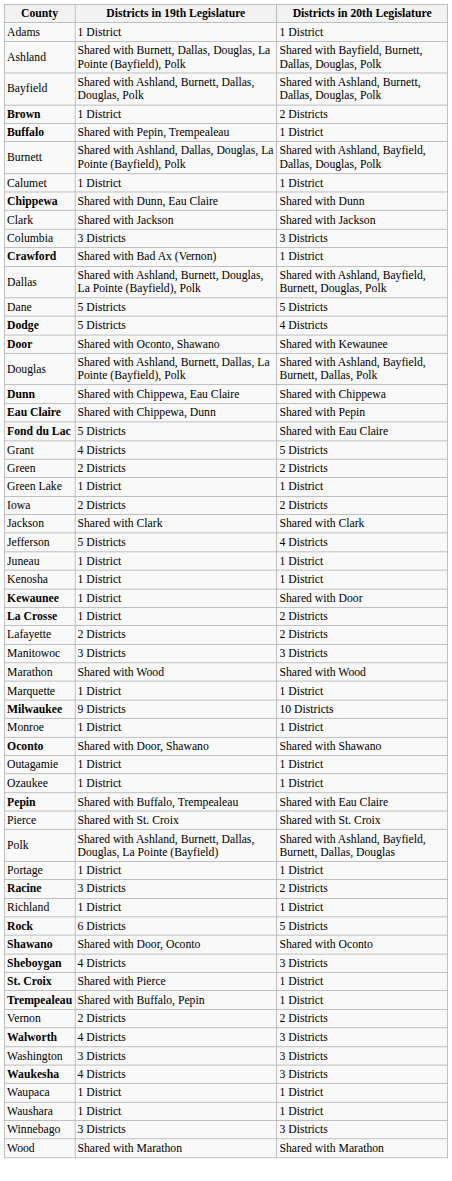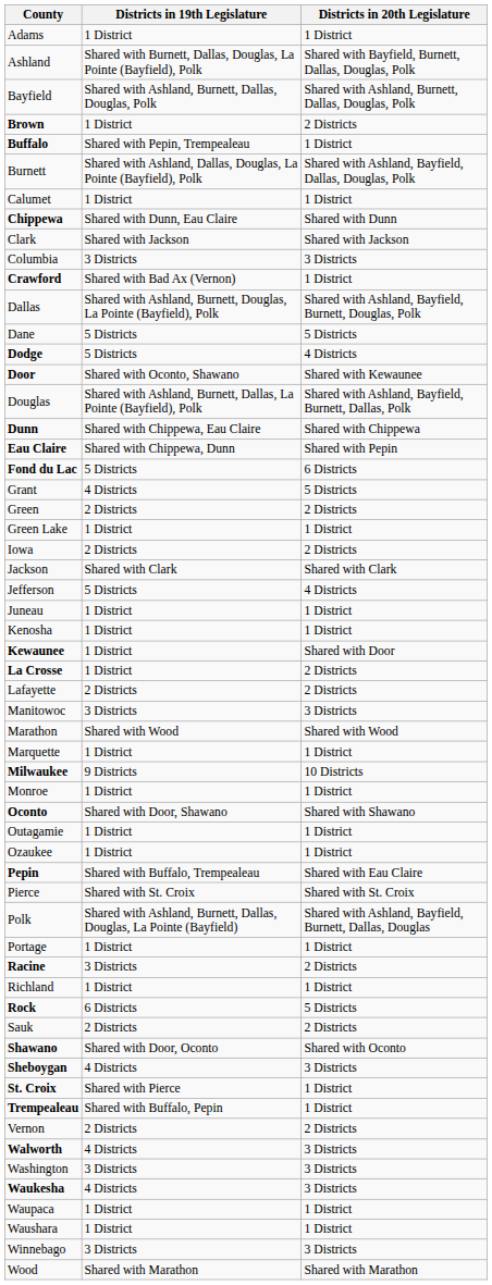 <table class="wikitable">
 <tr>
 <th>County</th>
 <th>Districts in 19th Legislature</th>
 <th>Districts in 20th Legislature</th>
 </tr>
 <tr>
 <td>Adams</td>
 <td>1 District</td>
 <td>1 District</td>
 </tr>
 <tr>
 <td>Ashland</td>
 <td>Shared with Burnett, Dallas, Douglas, La Pointe (Bayfield), Polk</td>
 <td>Shared with Bayfield, Burnett, Dallas, Douglas, Polk</td>
 </tr>
 <tr>
 <td>Bayfield</td>
 <td>Shared with Ashland, Burnett, Dallas, Douglas, Polk</td>
 <td>Shared with Ashland, Burnett, Dallas, Douglas, Polk</td>
 </tr>
 <tr>
 <td><strong>Brown</strong></td>
 <td>1 District</td>
 <td>2 Districts</td>
 </tr>
 <tr>
 <td><strong>Buffalo</strong></td>
 <td>Shared with Pepin, Trempealeau</td>
 <td>1 District</td>
 </tr>
 <tr>
 <td>Burnett</td>
 <td>Shared with Ashland, Dallas, Douglas, La Pointe (Bayfield), Polk</td>
 <td>Shared with Ashland, Bayfield, Dallas, Douglas, Polk</td>
 </tr>
 <tr>
 <td>Calumet</td>
 <td>1 District</td>
 <td>1 District</td>
 </tr>
 <tr>
 <td><strong>Chippewa</strong></td>
 <td>Shared with Dunn, Eau Claire</td>
 <td>Shared with Dunn</td>
 </tr>
 <tr>
 <td>Clark</td>
 <td>Shared with Jackson</td>
 <td>Shared with Jackson</td>
 </tr>
 <tr>
 <td>Columbia</td>
 <td>3 Districts</td>
 <td>3 Districts</td>
 </tr>
 <tr>
 <td><strong>Crawford</strong></td>
 <td>Shared with Bad Ax (Vernon)</td>
 <td>1 District</td>
 </tr>
 <tr>
 <td>Dallas</td>
 <td>Shared with Ashland, Burnett, Douglas, La Pointe (Bayfield), Polk</td>
 <td>Shared with Ashland, Bayfield, Burnett, Douglas, Polk</td>
 </tr>
 <tr>
 <td>Dane</td>
 <td>5 Districts</td>
 <td>5 Districts</td>
 </tr>
 <tr>
 <td><strong>Dodge</strong></td>
 <td>5 Districts</td>
 <td>4 Districts</td>
 </tr>
 <tr>
 <td><strong>Door</strong></td>
 <td>Shared with Oconto, Shawano</td>
 <td>Shared with Kewaunee</td>
 </tr>
 <tr>
 <td>Douglas</td>
 <td>Shared with Ashland, Burnett, Dallas, La Pointe (Bayfield), Polk</td>
 <td>Shared with Ashland, Bayfield, Burnett, Dallas, Polk</td>
 </tr>
 <tr>
 <td><strong>Dunn</strong></td>
 <td>Shared with Chippewa, Eau Claire</td>
 <td>Shared with Chippewa</td>
 </tr>
 <tr>
 <td><strong>Eau Claire</strong></td>
 <td>Shared with Chippewa, Dunn</td>
 <td>Shared with Pepin</td>
 </tr>
 <tr>
 <td><strong>Fond du Lac</strong></td>
 <td>5 Districts</td>
-<td>Shared with Eau Claire</td>
+<td>6 Districts</td>
 </tr>
 <tr>
 <td>Grant</td>
 <td>4 Districts</td>
 <td>5 Districts</td>
 </tr>
 <tr>
 <td>Green</td>
 <td>2 Districts</td>
 <td>2 Districts</td>
 </tr>
 <tr>
 <td>Green Lake</td>
 <td>1 District</td>
 <td>1 District</td>
 </tr>
 <tr>
 <td>Iowa</td>
 <td>2 Districts</td>
 <td>2 Districts</td>
 </tr>
 <tr>
 <td>Jackson</td>
 <td>Shared with Clark</td>
 <td>Shared with Clark</td>
 </tr>
 <tr>
 <td>Jefferson</td>
 <td>5 Districts</td>
 <td>4 Districts</td>
 </tr>
 <tr>
 <td>Juneau</td>
 <td>1 District</td>
 <td>1 District</td>
 </tr>
 <tr>
 <td>Kenosha</td>
 <td>1 District</td>
 <td>1 District</td>
 </tr>
 <tr>
 <td><strong>Kewaunee</strong></td>
 <td>1 District</td>
 <td>Shared with Door</td>
 </tr>
 <tr>
 <td><strong>La Crosse</strong></td>
 <td>1 District</td>
 <td>2 Districts</td>
 </tr>
 <tr>
 <td>Lafayette</td>
 <td>2 Districts</td>
 <td>2 Districts</td>
 </tr>
 <tr>
 <td>Manitowoc</td>
 <td>3 Districts</td>
 <td>3 Districts</td>
 </tr>
 <tr>
 <td>Marathon</td>
 <td>Shared with Wood</td>
 <td>Shared with Wood</td>
 </tr>
 <tr>
 <td>Marquette</td>
 <td>1 District</td>
 <td>1 District</td>
 </tr>
 <tr>
 <td><strong>Milwaukee</strong></td>
 <td>9 Districts</td>
 <td>10 Districts</td>
 </tr>
 <tr>
 <td>Monroe</td>
 <td>1 District</td>
 <td>1 District</td>
 </tr>
 <tr>
 <td><strong>Oconto</strong></td>
 <td>Shared with Door, Shawano</td>
 <td>Shared with Shawano</td>
 </tr>
 <tr>
 <td>Outagamie</td>
 <td>1 District</td>
 <td>1 District</td>
 </tr>
 <tr>
 <td>Ozaukee</td>
 <td>1 District</td>
 <td>1 District</td>
 </tr>
 <tr>
 <td><strong>Pepin</strong></td>
 <td>Shared with Buffalo, Trempealeau</td>
 <td>Shared with Eau Claire</td>
 </tr>
 <tr>
 <td>Pierce</td>
 <td>Shared with St. Croix</td>
 <td>Shared with St. Croix</td>
 </tr>
 <tr>
 <td>Polk</td>
 <td>Shared with Ashland, Burnett, Dallas, Douglas, La Pointe (Bayfield)</td>
 <td>Shared with Ashland, Bayfield, Burnett, Dallas, Douglas</td>
 </tr>
 <tr>
 <td>Portage</td>
 <td>1 District</td>
 <td>1 District</td>
 </tr>
 <tr>
 <td><strong>Racine</strong></td>
 <td>3 Districts</td>
 <td>2 Districts</td>
 </tr>
 <tr>
 <td>Richland</td>
 <td>1 District</td>
 <td>1 District</td>
 </tr>
 <tr>
 <td><strong>Rock</strong></td>
 <td>6 Districts</td>
 <td>5 Districts</td>
 </tr>
 <tr>
+<td>Sauk</td>
+<td>2 Districts</td>
+<td>2 Districts</td>
+</tr>
+<tr>
 <td><strong>Shawano</strong></td>
 <td>Shared with Door, Oconto</td>
 <td>Shared with Oconto</td>
 </tr>
 <tr>
 <td><strong>Sheboygan</strong></td>
 <td>4 Districts</td>
 <td>3 Districts</td>
 </tr>
 <tr>
 <td><strong>St. Croix</strong></td>
 <td>Shared with Pierce</td>
 <td>1 District</td>
 </tr>
 <tr>
 <td><strong>Trempealeau</strong></td>
 <td>Shared with Buffalo, Pepin</td>
 <td>1 District</td>
 </tr>
 <tr>
 <td>Vernon</td>
 <td>2 Districts</td>
 <td>2 Districts</td>
 </tr>
 <tr>
 <td><strong>Walworth</strong></td>
 <td>4 Districts</td>
 <td>3 Districts</td>
 </tr>
 <tr>
 <td>Washington</td>
 <td>3 Districts</td>
 <td>3 Districts</td>
 </tr>
 <tr>
 <td><strong>Waukesha</strong></td>
 <td>4 Districts</td>
 <td>3 Districts</td>
 </tr>
 <tr>
 <td>Waupaca</td>
 <td>1 District</td>
 <td>1 District</td>
 </tr>
 <tr>
 <td>Waushara</td>
 <td>1 District</td>
 <td>1 District</td>
 </tr>
 <tr>
 <td>Winnebago</td>
 <td>3 Districts</td>
 <td>3 Districts</td>
 </tr>
 <tr>
 <td>Wood</td>
 <td>Shared with Marathon</td>
 <td>Shared with Marathon</td>
 </tr>
 </table>
